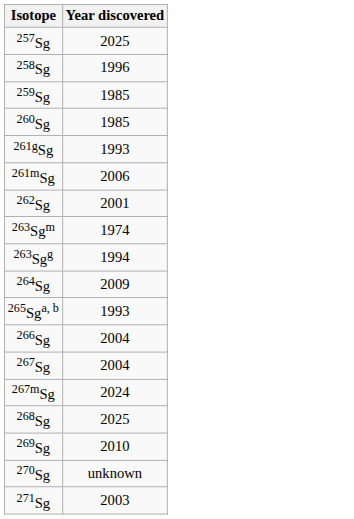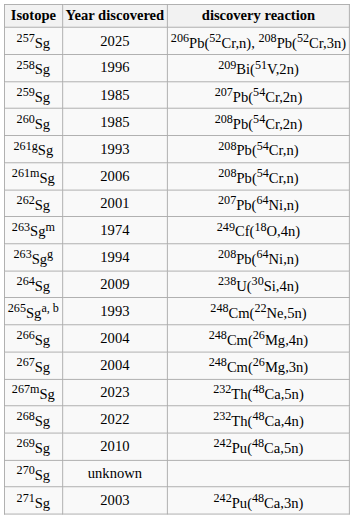 <table class="wikitable" style="text-align:center">
 <tr>
 <th>Isotope</th>
 <th>Year discovered</th>
+<th>discovery reaction</th>
 </tr>
 <tr id=Seaborgium-257>
 <td><sup>257</sup>Sg</td>
 <td>2025</td>
+<td><sup>206</sup>Pb(<sup>52</sup>Cr,n), <sup>208</sup>Pb(<sup>52</sup>Cr,3n)</td>
 </tr>
 <tr id=Seaborgium-258>
 <td><sup>258</sup>Sg</td>
 <td>1996</td>
+<td><sup>209</sup>Bi(<sup>51</sup>V,2n)</td>
 </tr>
 <tr id=Seaborgium-259>
 <td><sup>259</sup>Sg</td>
 <td>1985</td>
+<td><sup>207</sup>Pb(<sup>54</sup>Cr,2n)</td>
 </tr>
 <tr id=Seaborgium-260>
 <td><sup>260</sup>Sg</td>
 <td>1985</td>
+<td><sup>208</sup>Pb(<sup>54</sup>Cr,2n)</td>
 </tr>
 <tr>
 <td><sup>261g</sup>Sg</td>
 <td>1993</td>
+<td><sup>208</sup>Pb(<sup>54</sup>Cr,n)</td>
 </tr>
 <tr>
 <td><sup>261m</sup>Sg</td>
 <td>2006</td>
+<td><sup>208</sup>Pb(<sup>54</sup>Cr,n)</td>
 </tr>
 <tr id=Seaborgium-262>
 <td><sup>262</sup>Sg</td>
 <td>2001</td>
+<td><sup>207</sup>Pb(<sup>64</sup>Ni,n)</td>
 </tr>
 <tr id=Seaborgium-263>
 <td><sup>263</sup>Sg<sup>m</sup></td>
 <td>1974</td>
+<td><sup>249</sup>Cf(<sup>18</sup>O,4n)</td>
 </tr>
 <tr id=Seaborgium-263>
 <td><sup>263</sup>Sg<sup>g</sup></td>
 <td>1994</td>
+<td><sup>208</sup>Pb(<sup>64</sup>Ni,n)</td>
 </tr>
 <tr id=Seaborgium-264>
 <td><sup>264</sup>Sg</td>
 <td>2009</td>
+<td><sup>238</sup>U(<sup>30</sup>Si,4n)</td>
 </tr>
 <tr id=Seaborgium-265>
 <td><sup>265</sup>Sg<sup>a, b</sup></td>
 <td>1993</td>
+<td><sup>248</sup>Cm(<sup>22</sup>Ne,5n)</td>
 </tr>
 <tr id=Seaborgium-266>
 <td><sup>266</sup>Sg</td>
 <td>2004</td>
+<td><sup>248</sup>Cm(<sup>26</sup>Mg,4n)</td>
 </tr>
 <tr id=Seaborgium-267>
 <td><sup>267</sup>Sg</td>
 <td>2004</td>
+<td><sup>248</sup>Cm(<sup>26</sup>Mg,3n)</td>
 </tr>
 <tr>
 <td><sup>267m</sup>Sg</td>
-<td>2024</td>
+<td>2023</td>
+<td><sup>232</sup>Th(<sup>48</sup>Ca,5n)</td>
 </tr>
 <tr id=Seaborgium-268>
 <td><sup>268</sup>Sg</td>
-<td>2025</td>
+<td>2022</td>
+<td><sup>232</sup>Th(<sup>48</sup>Ca,4n)</td>
 </tr>
 <tr id=Seaborgium-269>
 <td><sup>269</sup>Sg</td>
 <td>2010</td>
+<td><sup>242</sup>Pu(<sup>48</sup>Ca,5n)</td>
 </tr>
 <tr id=Seaborgium-270>
 <td><sup>270</sup>Sg</td>
 <td>unknown</td>
+<td></td>
 </tr>
 <tr id=Seaborgium-271>
 <td><sup>271</sup>Sg</td>
 <td>2003</td>
+<td><sup>242</sup>Pu(<sup>48</sup>Ca,3n)</td>
 </tr>
 </table>
